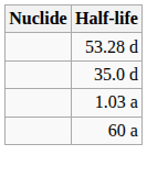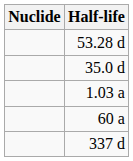 <table class="wikitable">
 <tr align="right">
 <th>Nuclide</th>
 <th>Half-life</th>
 </tr>
 <tr align="right">
 <td></td>
 <td>53.28 d</td>
 </tr>
 <tr align="right">
 <td></td>
 <td>35.0 d</td>
 </tr>
 <tr align="right">
 <td></td>
 <td>1.03 a</td>
 </tr>
 <tr align="right">
 <td></td>
 <td>60 a</td>
 </tr>
+<tr align="right">
+<td></td>
+<td>337 d</td>
+</tr>
 </table>
